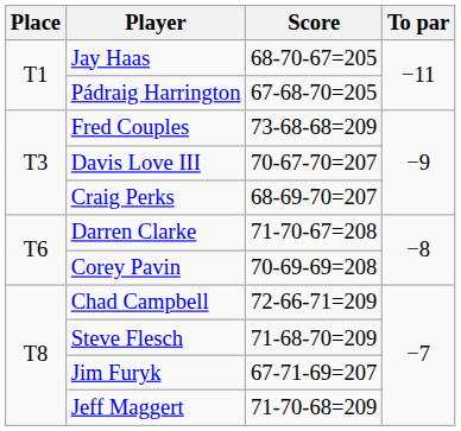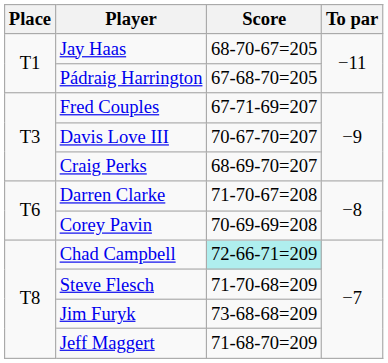 <table class="wikitable">
 <tr>
 <th>Place</th>
 <th>Player</th>
 <th>Score</th>
 <th>To par</th>
 </tr>
 <tr>
 <td rowspan="2" align="center">T1</td>
 <td> <a href='#'>Jay Haas</a></td>
 <td>68-70-67=205</td>
 <td rowspan="2" align=center>−11</td>
 </tr>
 <tr>
 <td> <a href='#'>Pádraig Harrington</a></td>
 <td>67-68-70=205</td>
 </tr>
 <tr>
 <td rowspan="3" align="center">T3</td>
 <td> <a href='#'>Fred Couples</a></td>
-<td>73-68-68=209</td>
+<td>67-71-69=207</td>
 <td rowspan="3" align=center>−9</td>
 </tr>
 <tr>
 <td> <a href='#'>Davis Love III</a></td>
 <td>70-67-70=207</td>
 </tr>
 <tr>
 <td> <a href='#'>Craig Perks</a></td>
 <td>68-69-70=207</td>
 </tr>
 <tr>
 <td rowspan="2" align="center">T6</td>
 <td> <a href='#'>Darren Clarke</a></td>
 <td>71-70-67=208</td>
 <td rowspan="2" align=center>−8</td>
 </tr>
 <tr>
 <td> <a href='#'>Corey Pavin</a></td>
 <td>70-69-69=208</td>
 </tr>
 <tr>
 <td rowspan="4" align="center">T8</td>
 <td> <a href='#'>Chad Campbell</a></td>
-<td>72-66-71=209</td>
+<td style="background: paleturquoise;">72-66-71=209</td>
 <td rowspan="4" align=center>−7</td>
 </tr>
 <tr>
 <td> <a href='#'>Steve Flesch</a></td>
-<td>71-68-70=209</td>
+<td>71-70-68=209</td>
 </tr>
 <tr>
 <td> <a href='#'>Jim Furyk</a></td>
-<td>67-71-69=207</td>
+<td>73-68-68=209</td>
 </tr>
 <tr>
 <td> <a href='#'>Jeff Maggert</a></td>
-<td>71-70-68=209</td>
+<td>71-68-70=209</td>
 </tr>
 </table>
